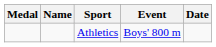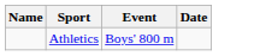 <table class="wikitable sortable" style="font-size: 95%;">
 <tr>
-<th>Medal</th>
 <th>Name</th>
 <th>Sport</th>
 <th>Event</th>
 <th>Date</th>
 </tr>
 <tr>
 <td></td>
-<td></td>
 <td><a href='#'>Athletics</a></td>
 <td><a href='#'>Boys' 800 m</a></td>
 <td></td>
 </tr>
 </table>
